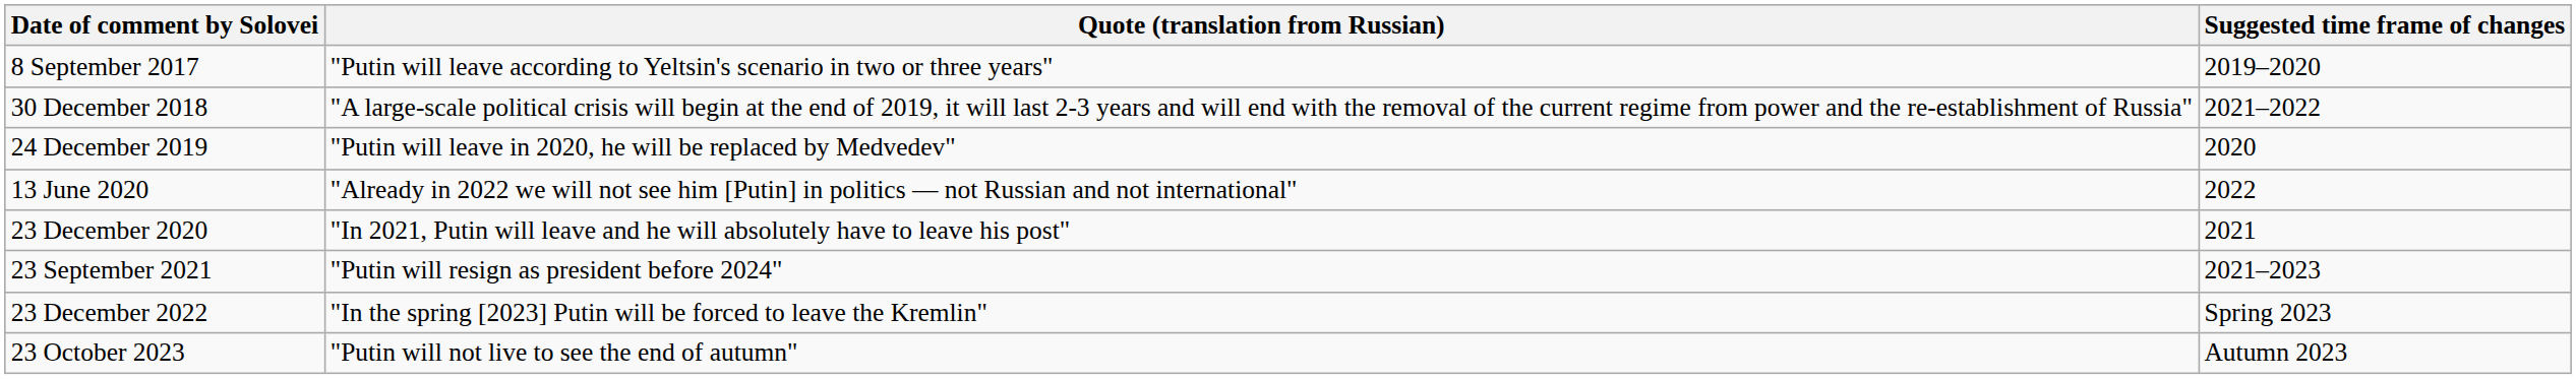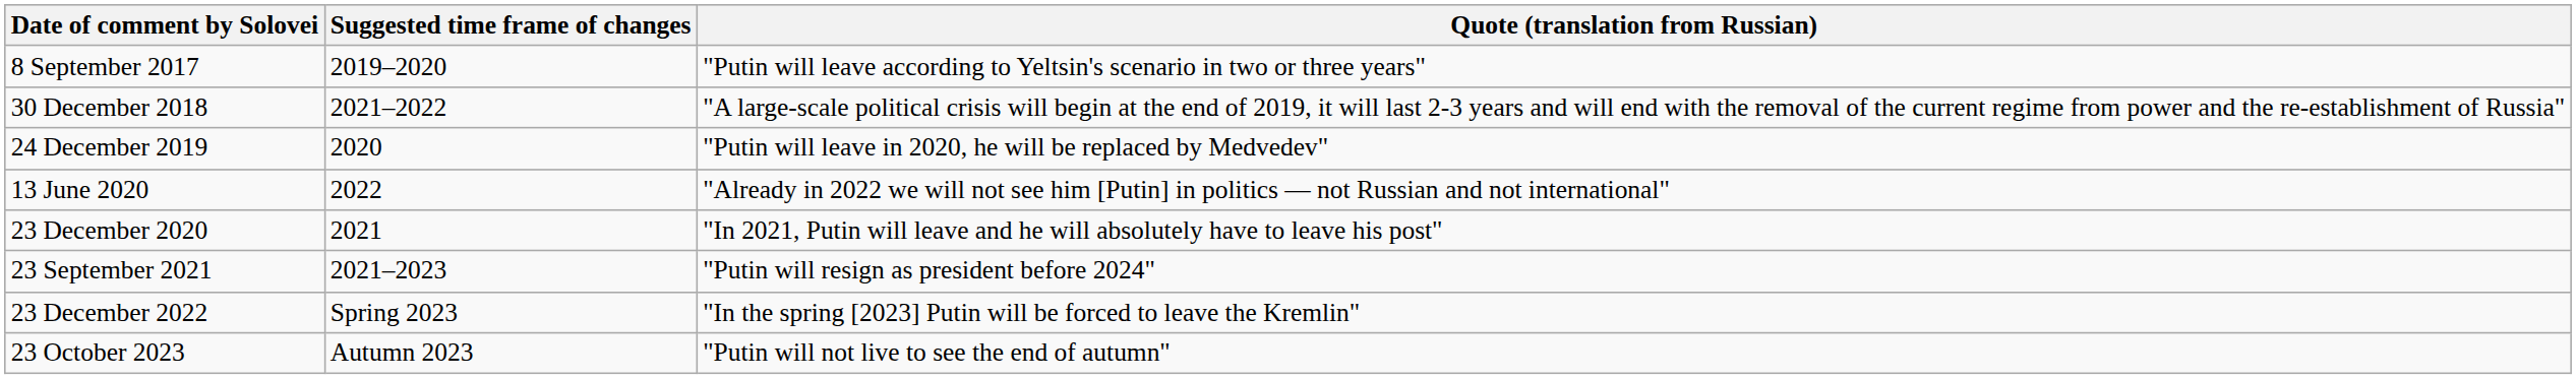 <table class="wikitable">
 <tr>
 <th>Date of comment by Solovei</th>
+<th>Suggested time frame of changes</th>
 <th>Quote (translation from Russian)</th>
-<th>Suggested time frame of changes</th>
 </tr>
 <tr>
 <td>8 September 2017</td>
+<td>2019–2020</td>
 <td>"Putin will leave according to Yeltsin's scenario in two or three years"</td>
-<td>2019–2020</td>
 </tr>
 <tr>
 <td>30 December 2018</td>
+<td>2021–2022</td>
 <td>"A large-scale political crisis will begin at the end of 2019, it will last 2-3 years and will end with the removal of the current regime from power and the re-establishment of Russia"</td>
-<td>2021–2022</td>
 </tr>
 <tr>
 <td>24 December 2019</td>
+<td>2020</td>
 <td>"Putin will leave in 2020, he will be replaced by Medvedev"</td>
-<td>2020</td>
 </tr>
 <tr>
 <td>13 June 2020</td>
+<td>2022</td>
 <td>"Already in 2022 we will not see him [Putin] in politics — not Russian and not international"</td>
-<td>2022</td>
 </tr>
 <tr>
 <td>23 December 2020</td>
+<td>2021</td>
 <td>"In 2021, Putin will leave and he will absolutely have to leave his post"</td>
-<td>2021</td>
 </tr>
 <tr>
 <td>23 September 2021</td>
+<td>2021–2023</td>
 <td>"Putin will resign as president before 2024"</td>
-<td>2021–2023</td>
 </tr>
 <tr>
 <td>23 December 2022</td>
+<td>Spring 2023</td>
 <td>"In the spring [2023] Putin will be forced to leave the Kremlin"</td>
-<td>Spring 2023</td>
 </tr>
 <tr>
 <td>23 October 2023</td>
+<td>Autumn 2023</td>
 <td>"Putin will not live to see the end of autumn"</td>
-<td>Autumn 2023</td>
 </tr>
 </table>
